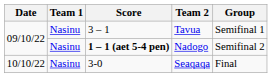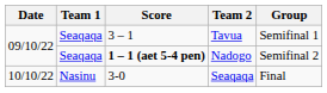 <table class="wikitable">
 <tr>
 <th>Date</th>
 <th>Team 1</th>
 <th>Score</th>
 <th>Team 2</th>
 <th>Group</th>
 </tr>
 <tr>
 <td rowspan="2">09/10/22</td>
-<td><a href='#'>Nasinu</a></td>
+<td><a href='#'>Seaqaqa</a></td>
 <td>3 – 1</td>
 <td><a href='#'>Tavua</a></td>
 <td>Semifinal 1</td>
 </tr>
 <tr>
-<td><a href='#'>Nasinu</a></td>
+<td><a href='#'>Seaqaqa</a></td>
 <td><strong>1 – 1 (aet 5-4 pen)</strong></td>
 <td><a href='#'>Nadogo</a></td>
 <td>Semifinal 2</td>
 </tr>
 <tr>
 <td>10/10/22</td>
 <td><a href='#'>Nasinu</a></td>
 <td>3-0</td>
 <td><a href='#'>Seaqaqa</a></td>
 <td>Final</td>
 </tr>
 </table>
